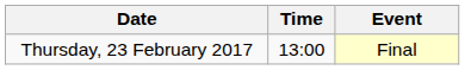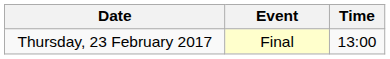 <table class = "wikitable" style="text-align:center;">
 <tr>
 <th width=220>Date</th>
+<th width=100>Event</th>
 <th width=50>Time</th>
-<th width=100>Event</th>
 </tr>
 <tr>
 <td>Thursday, 23 February 2017</td>
+<td bgcolor=ffffcc>Final</td>
 <td>13:00</td>
-<td bgcolor=ffffcc>Final</td>
 </tr>
 </table>
